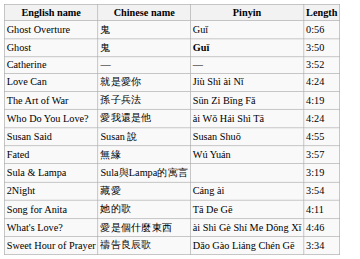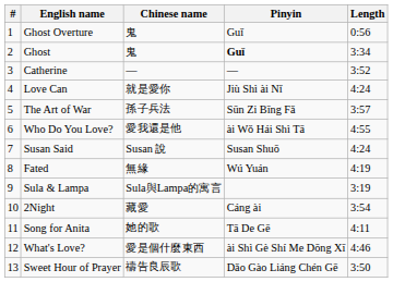 <table class="wikitable">
 <tr>
+<th>#</th>
 <th>English name</th>
 <th>Chinese name</th>
 <th>Pinyin</th>
 <th>Length</th>
 </tr>
 <tr>
+<td>1</td>
 <td>Ghost Overture</td>
 <td>鬼</td>
 <td>Guǐ</td>
 <td>0:56</td>
 </tr>
 <tr>
+<td>2</td>
 <td>Ghost</td>
 <td>鬼</td>
 <td><strong>Guǐ</strong></td>
-<td>3:50</td>
+<td>3:34</td>
 </tr>
 <tr>
+<td>3</td>
 <td>Catherine</td>
 <td>—</td>
 <td>—</td>
 <td>3:52</td>
 </tr>
 <tr>
+<td>4</td>
 <td>Love Can</td>
 <td>就是愛你</td>
 <td>Jiù Shì ài Nǐ</td>
 <td>4:24</td>
 </tr>
 <tr>
+<td>5</td>
 <td>The Art of War</td>
 <td>孫子兵法</td>
 <td>Sūn Zi Bīng Fǎ</td>
+<td>3:57</td>
+</tr>
+<tr>
+<td>6</td>
+<td>Who Do You Love?</td>
+<td>愛我還是他</td>
+<td>ài Wǒ Hái Shì Tā</td>
+<td>4:55</td>
+</tr>
+<tr>
+<td>7</td>
+<td>Susan Said</td>
+<td>Susan 說</td>
+<td>Susan Shuō</td>
+<td>4:24</td>
+</tr>
+<tr>
+<td>8</td>
+<td>Fated</td>
+<td>無緣</td>
+<td>Wú Yuán</td>
 <td>4:19</td>
 </tr>
 <tr>
-<td>Who Do You Love?</td>
-<td>愛我還是他</td>
-<td>ài Wǒ Hái Shì Tā</td>
-<td>4:24</td>
-</tr>
-<tr>
-<td>Susan Said</td>
-<td>Susan 說</td>
-<td>Susan Shuō</td>
-<td>4:55</td>
-</tr>
-<tr>
-<td>Fated</td>
-<td>無緣</td>
-<td>Wú Yuán</td>
-<td>3:57</td>
-</tr>
-<tr>
+<td>9</td>
 <td>Sula & Lampa</td>
 <td>Sula與Lampa的寓言</td>
 <td></td>
 <td>3:19</td>
 </tr>
 <tr>
+<td>10</td>
 <td>2Night</td>
 <td>藏愛</td>
 <td>Cáng ài</td>
 <td>3:54</td>
 </tr>
 <tr>
+<td>11</td>
 <td>Song for Anita</td>
 <td>她的歌</td>
 <td>Tā De Gē</td>
 <td>4:11</td>
 </tr>
 <tr>
+<td>12</td>
 <td>What's Love?</td>
 <td>愛是個什麼東西</td>
 <td>ài Shì Gè Shí Me Dōng Xī</td>
 <td>4:46</td>
 </tr>
 <tr>
+<td>13</td>
 <td>Sweet Hour of Prayer</td>
 <td>禱告良辰歌</td>
 <td>Dǎo Gào Liáng Chén Gē</td>
-<td>3:34</td>
+<td>3:50</td>
 </tr>
 </table>
